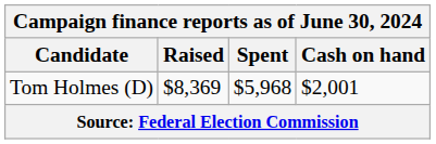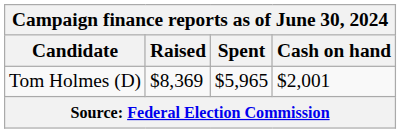 <table class="wikitable sortable">
 <tr>
 <th colspan=4>Campaign finance reports as of June 30, 2024</th>
 </tr>
 <tr style="text-align:center;">
 <th>Candidate</th>
 <th>Raised</th>
 <th>Spent</th>
 <th>Cash on hand</th>
 </tr>
 <tr>
 <td>Tom Holmes (D)</td>
 <td>$8,369</td>
-<td>$5,968</td>
+<td>$5,965</td>
 <td>$2,001</td>
 </tr>
 <tr>
 <th colspan="4"><small>Source: <a href='#'>Federal Election Commission</a></small></th>
 </tr>
 </table>
